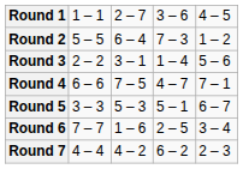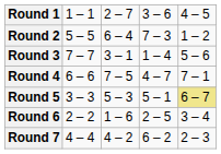 <table style="margin-left:6em;"  class="wikitable">
 <tr>
 <th scope="row">Round 1</th>
 <td width="40pt">1 – 1</td>
 <td width="40pt">2 – 7</td>
 <td width="40pt">3 – 6</td>
 <td width="40pt">4 – 5</td>
 </tr>
 <tr>
 <th scope="row">Round 2</th>
 <td>5 – 5</td>
 <td>6 – 4</td>
 <td>7 – 3</td>
 <td>1 – 2</td>
 </tr>
 <tr>
 <th scope="row">Round 3</th>
-<td>2 – 2</td>
+<td>7 – 7</td>
 <td>3 – 1</td>
 <td>1 – 4</td>
 <td>5 – 6</td>
 </tr>
 <tr>
 <th scope="row">Round 4</th>
 <td>6 – 6</td>
 <td>7 – 5</td>
 <td>4 – 7</td>
 <td>7 – 1</td>
 </tr>
 <tr>
 <th scope="row">Round 5</th>
 <td>3 – 3</td>
 <td>5 – 3</td>
 <td>5 – 1</td>
-<td>6 – 7</td>
+<td style="background: khaki;">6 – 7</td>
 </tr>
 <tr>
 <th scope="row">Round 6</th>
-<td>7 – 7</td>
+<td>2 – 2</td>
 <td>1 – 6</td>
 <td>2 – 5</td>
 <td>3 – 4</td>
 </tr>
 <tr>
 <th scope="row">Round 7</th>
 <td>4 – 4</td>
 <td>4 – 2</td>
 <td>6 – 2</td>
 <td>2 – 3</td>
 </tr>
 </table>
